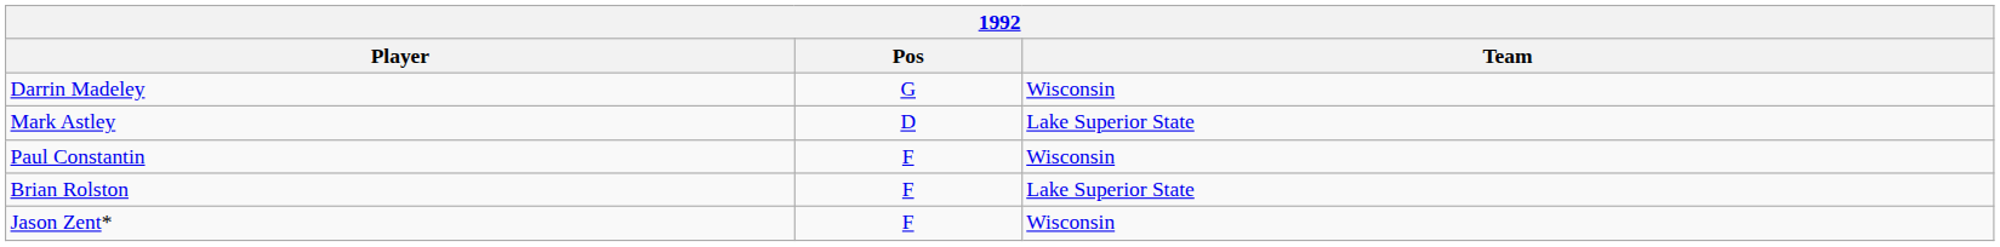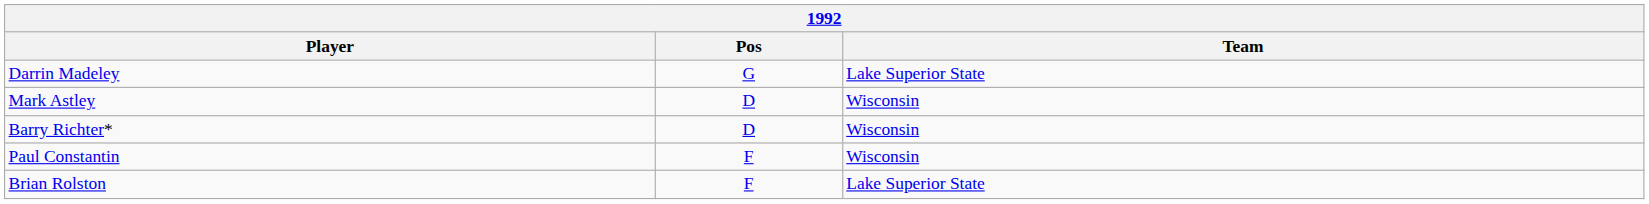 <table class="wikitable" width=95%>
 <tr>
 <th colspan=3><a href='#'>1992</a></th>
 </tr>
 <tr>
 <th>Player</th>
 <th>Pos</th>
 <th>Team</th>
 </tr>
 <tr>
 <td><a href='#'>Darrin Madeley</a></td>
 <td style="text-align:center;"><a href='#'>G</a></td>
-<td><a href='#'>Wisconsin</a></td>
+<td><a href='#'>Lake Superior State</a></td>
 </tr>
 <tr>
 <td><a href='#'>Mark Astley</a></td>
 <td style="text-align:center;"><a href='#'>D</a></td>
-<td><a href='#'>Lake Superior State</a></td>
+<td><a href='#'>Wisconsin</a></td>
+</tr>
+<tr>
+<td><a href='#'>Barry Richter</a>*</td>
+<td style="text-align:center;"><a href='#'>D</a></td>
+<td><a href='#'>Wisconsin</a></td>
 </tr>
 <tr>
 <td><a href='#'>Paul Constantin</a></td>
 <td style="text-align:center;"><a href='#'>F</a></td>
 <td><a href='#'>Wisconsin</a></td>
 </tr>
 <tr>
 <td><a href='#'>Brian Rolston</a></td>
 <td style="text-align:center;"><a href='#'>F</a></td>
 <td><a href='#'>Lake Superior State</a></td>
 </tr>
-<tr>
-<td><a href='#'>Jason Zent</a>*</td>
-<td style="text-align:center;"><a href='#'>F</a></td>
-<td><a href='#'>Wisconsin</a></td>
-</tr>
 </table>
